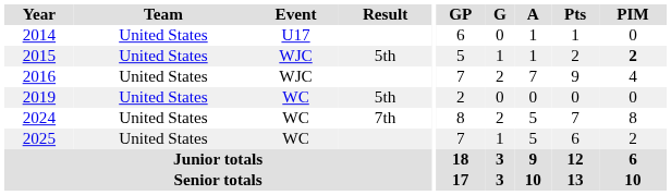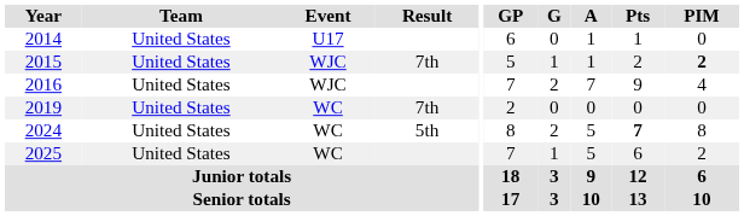 <table border="0" cellpadding="1" cellspacing="0" ID="Table3" style="text-align:center; width:40em">
 <tr ALIGN="center" bgcolor="#e0e0e0">
 <th>Year</th>
 <th>Team</th>
 <th>Event</th>
 <th>Result</th>
 <th rowspan="99" bgcolor="#ffffff"></th>
 <th>GP</th>
 <th>G</th>
 <th>A</th>
 <th>Pts</th>
 <th>PIM</th>
 </tr>
 <tr>
 <td><a href='#'>2014</a></td>
 <td><a href='#'>United States</a></td>
 <td><a href='#'>U17</a></td>
 <td></td>
 <td>6</td>
 <td>0</td>
 <td>1</td>
 <td>1</td>
 <td>0</td>
 </tr>
 <tr bgcolor="#f0f0f0">
 <td><a href='#'>2015</a></td>
 <td><a href='#'>United States</a></td>
 <td><a href='#'>WJC</a></td>
-<td>5th</td>
+<td>7th</td>
 <td>5</td>
 <td>1</td>
 <td>1</td>
 <td>2</td>
 <td><strong>2</strong></td>
 </tr>
 <tr>
 <td><a href='#'>2016</a></td>
 <td>United States</td>
 <td>WJC</td>
 <td></td>
 <td>7</td>
 <td>2</td>
 <td>7</td>
 <td>9</td>
 <td>4</td>
 </tr>
 <tr bgcolor="#f0f0f0">
 <td><a href='#'>2019</a></td>
 <td><a href='#'>United States</a></td>
 <td><a href='#'>WC</a></td>
-<td>5th</td>
+<td>7th</td>
 <td>2</td>
 <td>0</td>
 <td>0</td>
 <td>0</td>
 <td>0</td>
 </tr>
 <tr>
 <td><a href='#'>2024</a></td>
 <td>United States</td>
 <td>WC</td>
-<td>7th</td>
+<td>5th</td>
 <td>8</td>
 <td>2</td>
 <td>5</td>
-<td>7</td>
+<td><strong>7</strong></td>
 <td>8</td>
 </tr>
 <tr bgcolor="#f0f0f0">
 <td><a href='#'>2025</a></td>
 <td>United States</td>
 <td>WC</td>
 <td></td>
 <td>7</td>
 <td>1</td>
 <td>5</td>
 <td>6</td>
 <td>2</td>
 </tr>
 <tr bgcolor="#e0e0e0">
 <th colspan=4>Junior totals</th>
 <th>18</th>
 <th>3</th>
 <th>9</th>
 <th>12</th>
 <th>6</th>
 </tr>
 <tr bgcolor="#e0e0e0">
 <th colspan=4>Senior totals</th>
 <th>17</th>
 <th>3</th>
 <th>10</th>
 <th>13</th>
 <th>10</th>
 </tr>
 </table>
